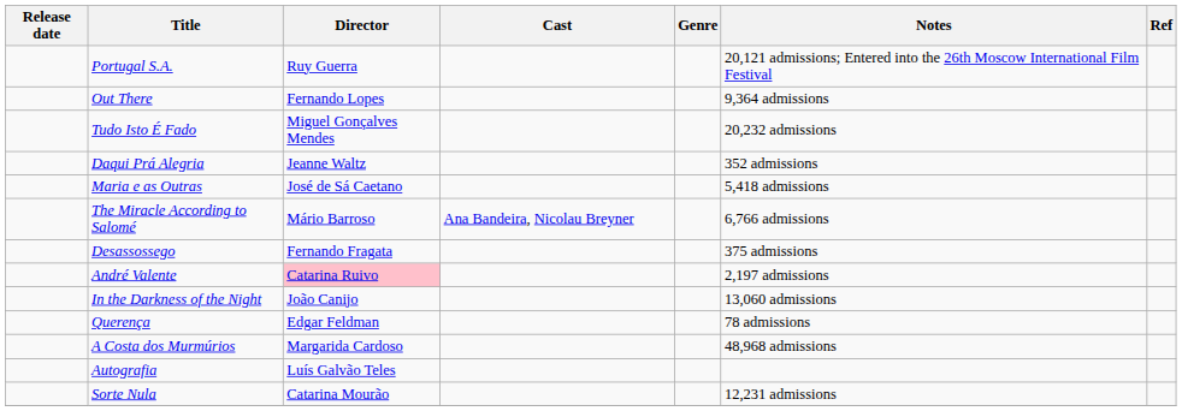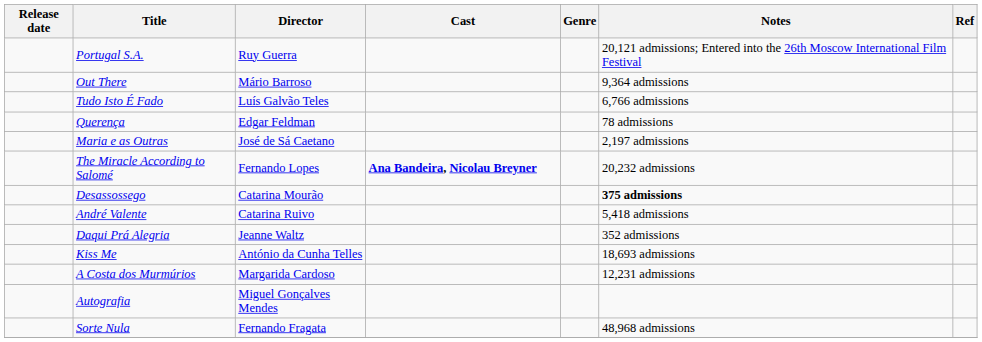 <table class="wikitable sortable">
 <tr>
 <th>Release date</th>
 <th>Title</th>
 <th>Director</th>
 <th style="width:20%;">Cast</th>
 <th>Genre</th>
 <th>Notes</th>
 <th>Ref</th>
 </tr>
 <tr>
 <td></td>
 <td><em><a href='#'>Portugal S.A.</a></em></td>
 <td><a href='#'>Ruy Guerra</a></td>
 <td></td>
 <td></td>
 <td>20,121 admissions; Entered into the <a href='#'>26th Moscow International Film Festival</a></td>
 <td></td>
 </tr>
 <tr>
 <td></td>
 <td><em><a href='#'>Out There</a></em></td>
-<td><a href='#'>Fernando Lopes</a></td>
+<td><a href='#'>Mário Barroso</a></td>
 <td></td>
 <td></td>
 <td>9,364 admissions</td>
 <td></td>
 </tr>
 <tr>
 <td></td>
 <td><em><a href='#'>Tudo Isto É Fado</a></em></td>
-<td><a href='#'>Miguel Gonçalves Mendes</a></td>
+<td><a href='#'>Luís Galvão Teles</a></td>
 <td></td>
 <td></td>
+<td>6,766 admissions</td>
+<td></td>
+</tr>
+<tr>
+<td></td>
+<td><em><a href='#'>Querença</a></em></td>
+<td><a href='#'>Edgar Feldman</a></td>
+<td></td>
+<td></td>
+<td>78 admissions</td>
+<td></td>
+</tr>
+<tr>
+<td></td>
+<td><em><a href='#'>Maria e as Outras</a></em></td>
+<td><a href='#'>José de Sá Caetano</a></td>
+<td></td>
+<td></td>
+<td>2,197 admissions</td>
+<td></td>
+</tr>
+<tr>
+<td></td>
+<td><em><a href='#'>The Miracle According to Salomé</a></em></td>
+<td><a href='#'>Fernando Lopes</a></td>
+<td><strong><a href='#'>Ana Bandeira</a>, <a href='#'>Nicolau Breyner</a></strong></td>
+<td></td>
 <td>20,232 admissions</td>
+<td></td>
+</tr>
+<tr>
+<td></td>
+<td><em><a href='#'>Desassossego</a></em></td>
+<td><a href='#'>Catarina Mourão</a></td>
+<td></td>
+<td></td>
+<td><strong>375 admissions</strong></td>
+<td></td>
+</tr>
+<tr>
+<td></td>
+<td><em><a href='#'>André Valente</a></em></td>
+<td><a href='#'>Catarina Ruivo</a></td>
+<td></td>
+<td></td>
+<td>5,418 admissions</td>
 <td></td>
 </tr>
 <tr>
 <td></td>
 <td><em><a href='#'>Daqui Prá Alegria</a></em></td>
 <td><a href='#'>Jeanne Waltz</a></td>
 <td></td>
 <td></td>
 <td>352 admissions</td>
 <td></td>
 </tr>
 <tr>
 <td></td>
-<td><em><a href='#'>Maria e as Outras</a></em></td>
-<td><a href='#'>José de Sá Caetano</a></td>
+<td><em><a href='#'>Kiss Me</a></em></td>
+<td><a href='#'>António da Cunha Telles</a></td>
 <td></td>
 <td></td>
-<td>5,418 admissions</td>
-<td></td>
-</tr>
-<tr>
-<td></td>
-<td><em><a href='#'>The Miracle According to Salomé</a></em></td>
-<td><a href='#'>Mário Barroso</a></td>
-<td><a href='#'>Ana Bandeira</a>, <a href='#'>Nicolau Breyner</a></td>
-<td></td>
-<td>6,766 admissions</td>
-<td></td>
-</tr>
-<tr>
-<td></td>
-<td><em><a href='#'>Desassossego</a></em></td>
-<td><a href='#'>Fernando Fragata</a></td>
-<td></td>
-<td></td>
-<td>375 admissions</td>
-<td></td>
-</tr>
-<tr>
-<td></td>
-<td><em><a href='#'>André Valente</a></em></td>
-<td style="background: pink;"><a href='#'>Catarina Ruivo</a></td>
-<td></td>
-<td></td>
-<td>2,197 admissions</td>
-<td></td>
-</tr>
-<tr>
-<td></td>
-<td><em><a href='#'>In the Darkness of the Night</a></em></td>
-<td><a href='#'>João Canijo</a></td>
-<td></td>
-<td></td>
-<td>13,060 admissions</td>
-<td></td>
-</tr>
-<tr>
-<td></td>
-<td><em><a href='#'>Querença</a></em></td>
-<td><a href='#'>Edgar Feldman</a></td>
-<td></td>
-<td></td>
-<td>78 admissions</td>
+<td>18,693 admissions</td>
 <td></td>
 </tr>
 <tr>
 <td></td>
 <td><em><a href='#'>A Costa dos Murmúrios</a></em></td>
 <td><a href='#'>Margarida Cardoso</a></td>
 <td></td>
 <td></td>
-<td>48,968 admissions</td>
+<td>12,231 admissions</td>
 <td></td>
 </tr>
 <tr>
 <td></td>
 <td><em><a href='#'>Autografia</a></em></td>
-<td><a href='#'>Luís Galvão Teles</a></td>
+<td><a href='#'>Miguel Gonçalves Mendes</a></td>
 <td></td>
 <td></td>
 <td></td>
 <td></td>
 </tr>
 <tr>
 <td></td>
 <td><em><a href='#'>Sorte Nula</a></em></td>
-<td><a href='#'>Catarina Mourão</a></td>
+<td><a href='#'>Fernando Fragata</a></td>
 <td></td>
 <td></td>
-<td>12,231 admissions</td>
+<td>48,968 admissions</td>
 <td></td>
 </tr>
 <tr>
 </tr>
 </table>
